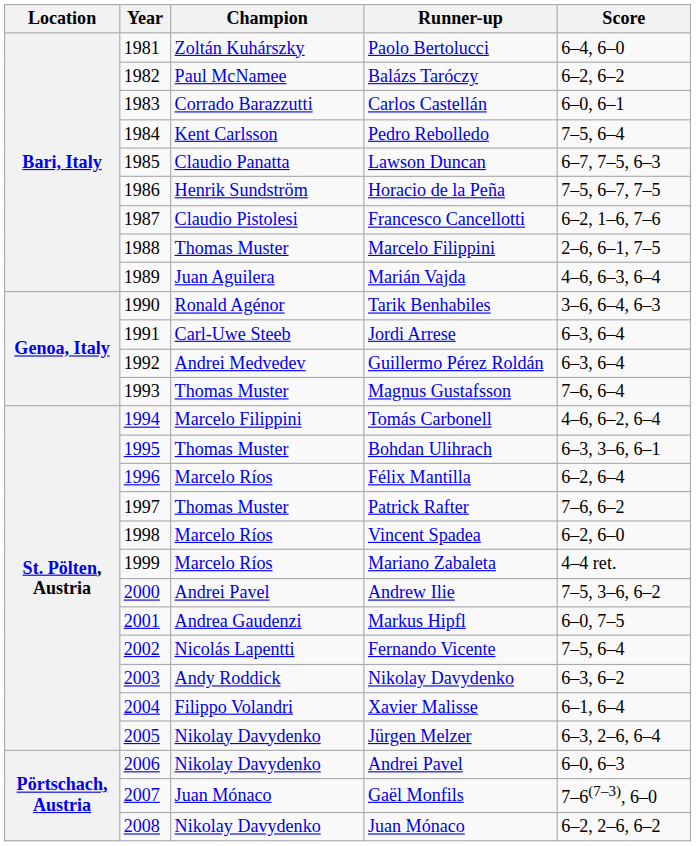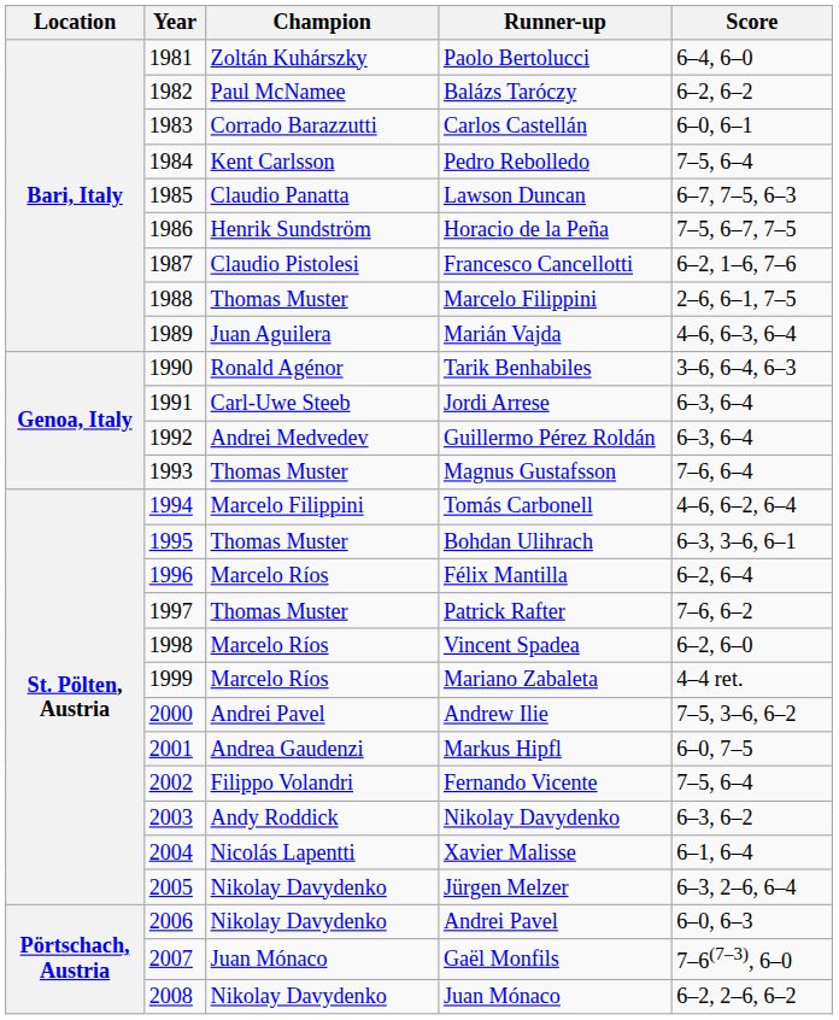 <table class=wikitable>
 <tr>
 <th style="width:100px">Location</th>
 <th style="width:40px">Year</th>
 <th style="width:200px">Champion</th>
 <th style="width:200px">Runner-up</th>
 <th style="width:140px" class="unsortable">Score</th>
 </tr>
 <tr>
 <th rowspan=9 bgcolor=ededed><a href='#'>Bari, Italy</a></th>
 <td>1981</td>
 <td> <a href='#'>Zoltán Kuhárszky</a></td>
 <td> <a href='#'>Paolo Bertolucci</a></td>
 <td>6–4, 6–0</td>
 </tr>
 <tr>
 <td>1982</td>
 <td> <a href='#'>Paul McNamee</a></td>
 <td> <a href='#'>Balázs Taróczy</a></td>
 <td>6–2, 6–2</td>
 </tr>
 <tr>
 <td>1983</td>
 <td> <a href='#'>Corrado Barazzutti</a></td>
 <td> <a href='#'>Carlos Castellán</a></td>
 <td>6–0, 6–1</td>
 </tr>
 <tr>
 <td>1984</td>
 <td> <a href='#'>Kent Carlsson</a></td>
 <td> <a href='#'>Pedro Rebolledo</a></td>
 <td>7–5, 6–4</td>
 </tr>
 <tr>
 <td>1985</td>
 <td> <a href='#'>Claudio Panatta</a></td>
 <td> <a href='#'>Lawson Duncan</a></td>
 <td>6–7, 7–5, 6–3</td>
 </tr>
 <tr>
 <td>1986</td>
 <td> <a href='#'>Henrik Sundström</a></td>
 <td> <a href='#'>Horacio de la Peña</a></td>
 <td>7–5, 6–7, 7–5</td>
 </tr>
 <tr>
 <td>1987</td>
 <td> <a href='#'>Claudio Pistolesi</a></td>
 <td> <a href='#'>Francesco Cancellotti</a></td>
 <td>6–2, 1–6, 7–6</td>
 </tr>
 <tr>
 <td>1988</td>
 <td> <a href='#'>Thomas Muster</a></td>
 <td> <a href='#'>Marcelo Filippini</a></td>
 <td>2–6, 6–1, 7–5</td>
 </tr>
 <tr>
 <td>1989</td>
 <td> <a href='#'>Juan Aguilera</a></td>
 <td> <a href='#'>Marián Vajda</a></td>
 <td>4–6, 6–3, 6–4</td>
 </tr>
 <tr>
 <th rowspan=4 bgcolor=ededed><a href='#'>Genoa, Italy</a></th>
 <td>1990</td>
 <td> <a href='#'>Ronald Agénor</a></td>
 <td> <a href='#'>Tarik Benhabiles</a></td>
 <td>3–6, 6–4, 6–3</td>
 </tr>
 <tr>
 <td>1991</td>
 <td> <a href='#'>Carl-Uwe Steeb</a></td>
 <td> <a href='#'>Jordi Arrese</a></td>
 <td>6–3, 6–4</td>
 </tr>
 <tr>
 <td>1992</td>
 <td> <a href='#'>Andrei Medvedev</a></td>
 <td> <a href='#'>Guillermo Pérez Roldán</a></td>
 <td>6–3, 6–4</td>
 </tr>
 <tr>
 <td>1993</td>
 <td> <a href='#'>Thomas Muster</a></td>
 <td> <a href='#'>Magnus Gustafsson</a></td>
 <td>7–6, 6–4</td>
 </tr>
 <tr>
 <th rowspan=12 bgcolor=ededed><a href='#'>St. Pölten</a>, Austria</th>
 <td><a href='#'>1994</a></td>
 <td> <a href='#'>Marcelo Filippini</a></td>
 <td> <a href='#'>Tomás Carbonell</a></td>
 <td>4–6, 6–2, 6–4</td>
 </tr>
 <tr>
 <td><a href='#'>1995</a></td>
 <td> <a href='#'>Thomas Muster</a></td>
 <td> <a href='#'>Bohdan Ulihrach</a></td>
 <td>6–3, 3–6, 6–1</td>
 </tr>
 <tr>
 <td><a href='#'>1996</a></td>
 <td> <a href='#'>Marcelo Ríos</a></td>
 <td> <a href='#'>Félix Mantilla</a></td>
 <td>6–2, 6–4</td>
 </tr>
 <tr>
 <td>1997</td>
 <td> <a href='#'>Thomas Muster</a></td>
 <td> <a href='#'>Patrick Rafter</a></td>
 <td>7–6, 6–2</td>
 </tr>
 <tr>
 <td>1998</td>
 <td> <a href='#'>Marcelo Ríos</a></td>
 <td> <a href='#'>Vincent Spadea</a></td>
 <td>6–2, 6–0</td>
 </tr>
 <tr>
 <td>1999</td>
 <td> <a href='#'>Marcelo Ríos</a></td>
 <td> <a href='#'>Mariano Zabaleta</a></td>
 <td>4–4 ret.</td>
 </tr>
 <tr>
 <td><a href='#'>2000</a></td>
 <td> <a href='#'>Andrei Pavel</a></td>
 <td> <a href='#'>Andrew Ilie</a></td>
 <td>7–5, 3–6, 6–2</td>
 </tr>
 <tr>
 <td><a href='#'>2001</a></td>
 <td> <a href='#'>Andrea Gaudenzi</a></td>
 <td> <a href='#'>Markus Hipfl</a></td>
 <td>6–0, 7–5</td>
 </tr>
 <tr>
 <td><a href='#'>2002</a></td>
-<td> <a href='#'>Nicolás Lapentti</a></td>
+<td> <a href='#'>Filippo Volandri</a></td>
 <td> <a href='#'>Fernando Vicente</a></td>
 <td>7–5, 6–4</td>
 </tr>
 <tr>
 <td><a href='#'>2003</a></td>
 <td> <a href='#'>Andy Roddick</a></td>
 <td> <a href='#'>Nikolay Davydenko</a></td>
 <td>6–3, 6–2</td>
 </tr>
 <tr>
 <td><a href='#'>2004</a></td>
-<td> <a href='#'>Filippo Volandri</a></td>
+<td> <a href='#'>Nicolás Lapentti</a></td>
 <td> <a href='#'>Xavier Malisse</a></td>
 <td>6–1, 6–4</td>
 </tr>
 <tr>
 <td><a href='#'>2005</a></td>
 <td> <a href='#'>Nikolay Davydenko</a></td>
 <td> <a href='#'>Jürgen Melzer</a></td>
 <td>6–3, 2–6, 6–4</td>
 </tr>
 <tr>
 <th rowspan=3 bgcolor=ededed><a href='#'>Pörtschach, Austria</a></th>
 <td><a href='#'>2006</a></td>
 <td> <a href='#'>Nikolay Davydenko</a></td>
 <td> <a href='#'>Andrei Pavel</a></td>
 <td>6–0, 6–3</td>
 </tr>
 <tr>
 <td><a href='#'>2007</a></td>
 <td> <a href='#'>Juan Mónaco</a></td>
 <td> <a href='#'>Gaël Monfils</a></td>
 <td>7–6<sup>(7–3)</sup>, 6–0</td>
 </tr>
 <tr>
 <td><a href='#'>2008</a></td>
 <td> <a href='#'>Nikolay Davydenko</a></td>
 <td> <a href='#'>Juan Mónaco</a></td>
 <td>6–2, 2–6, 6–2</td>
 </tr>
 </table>
